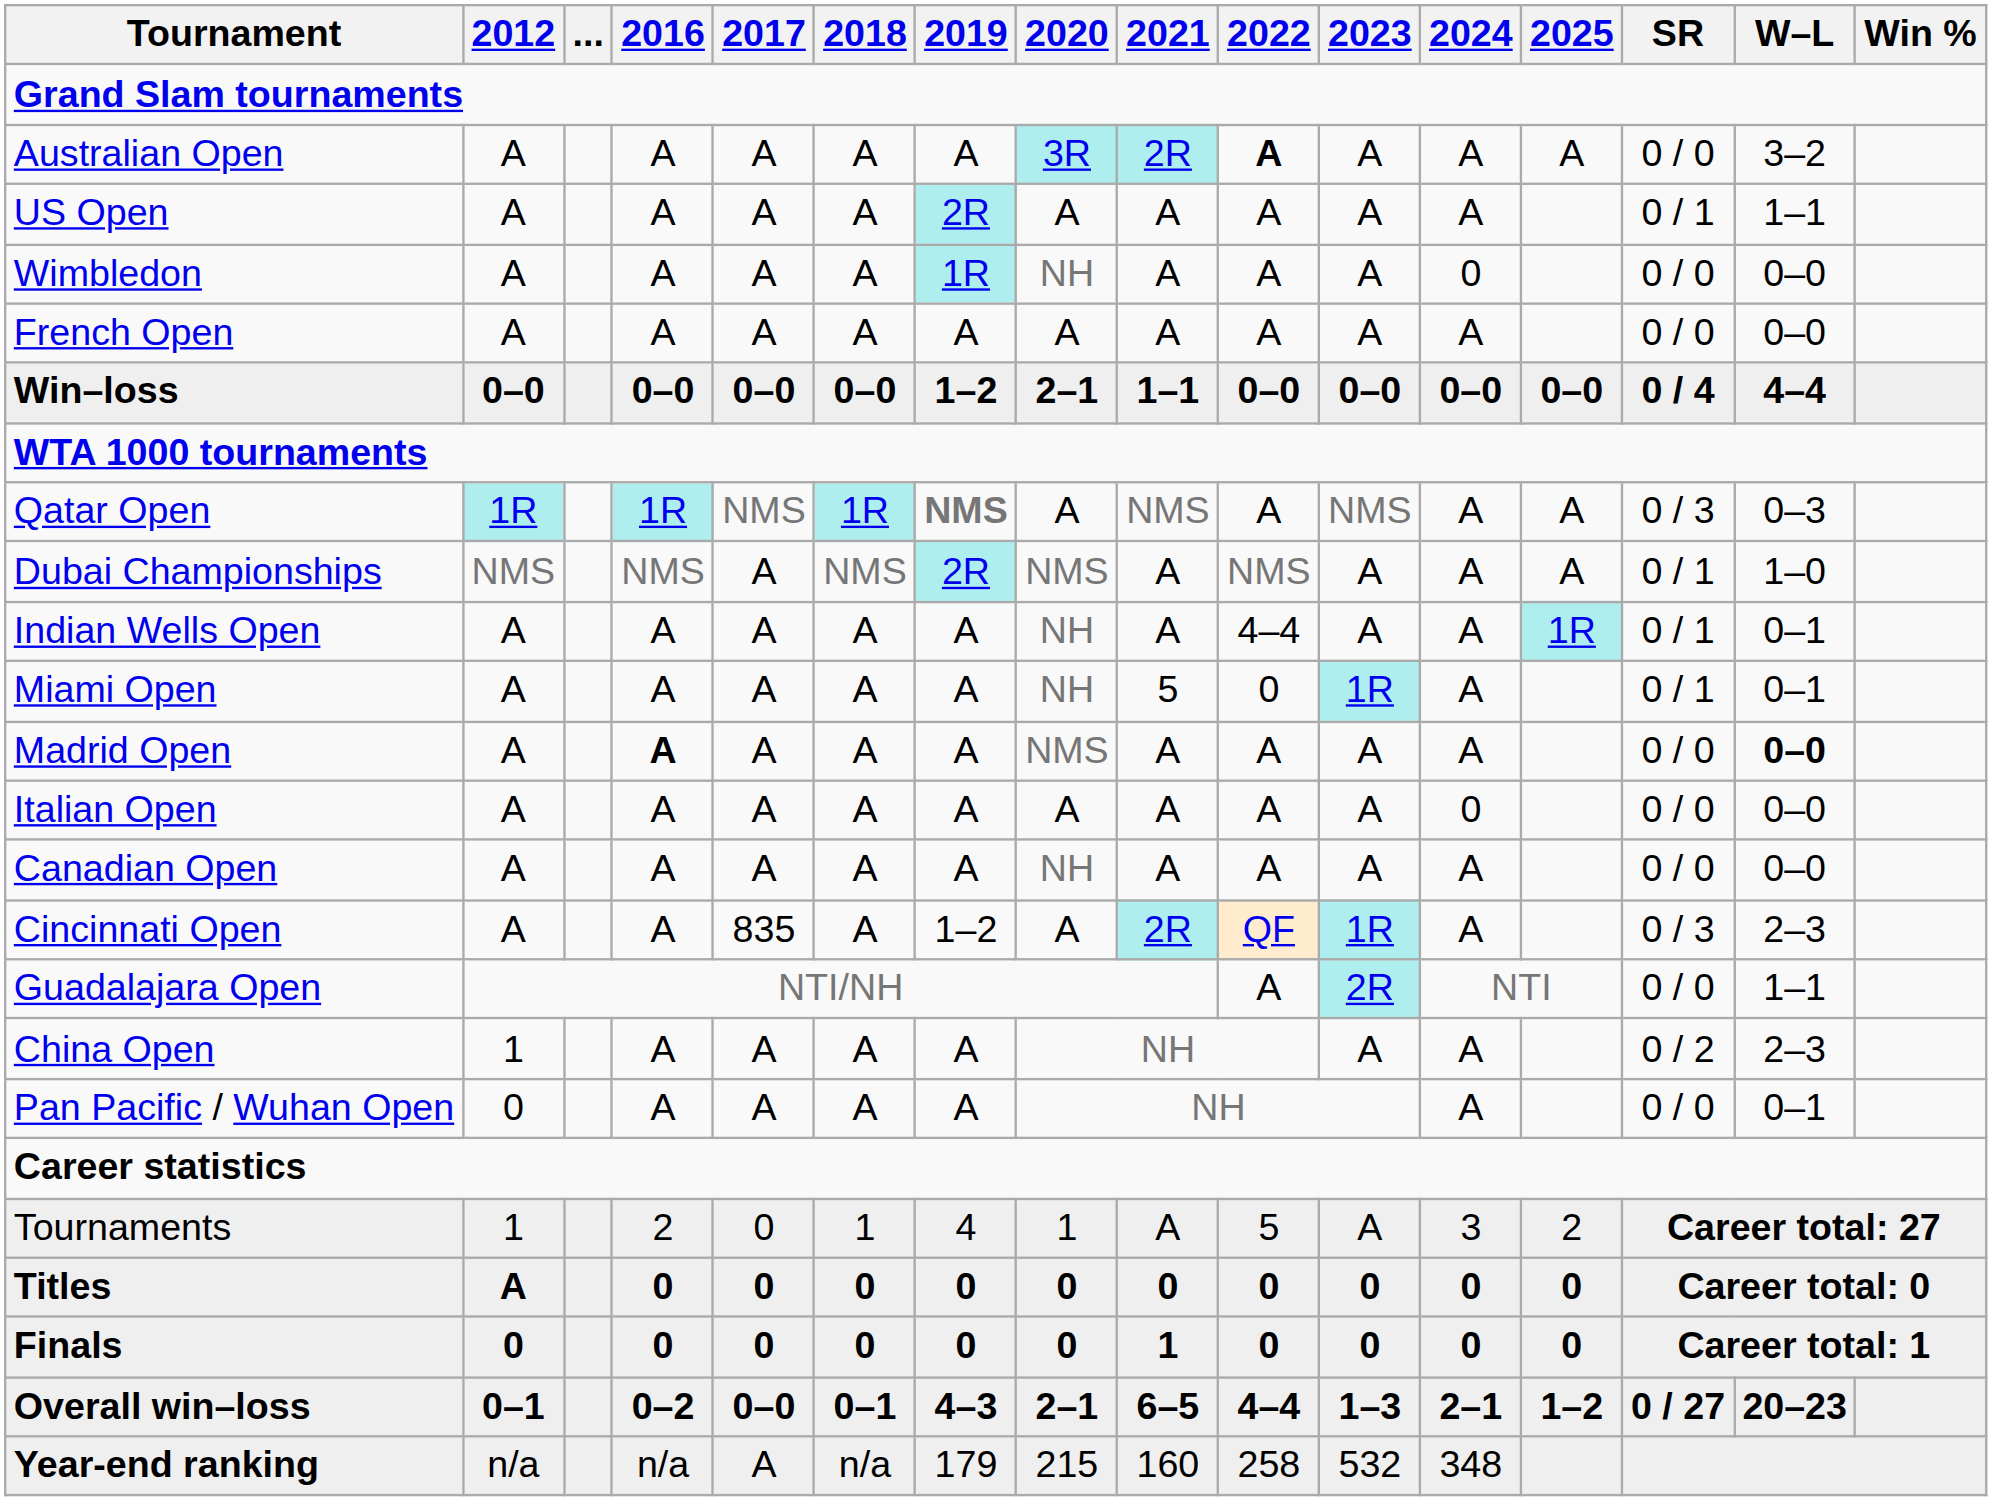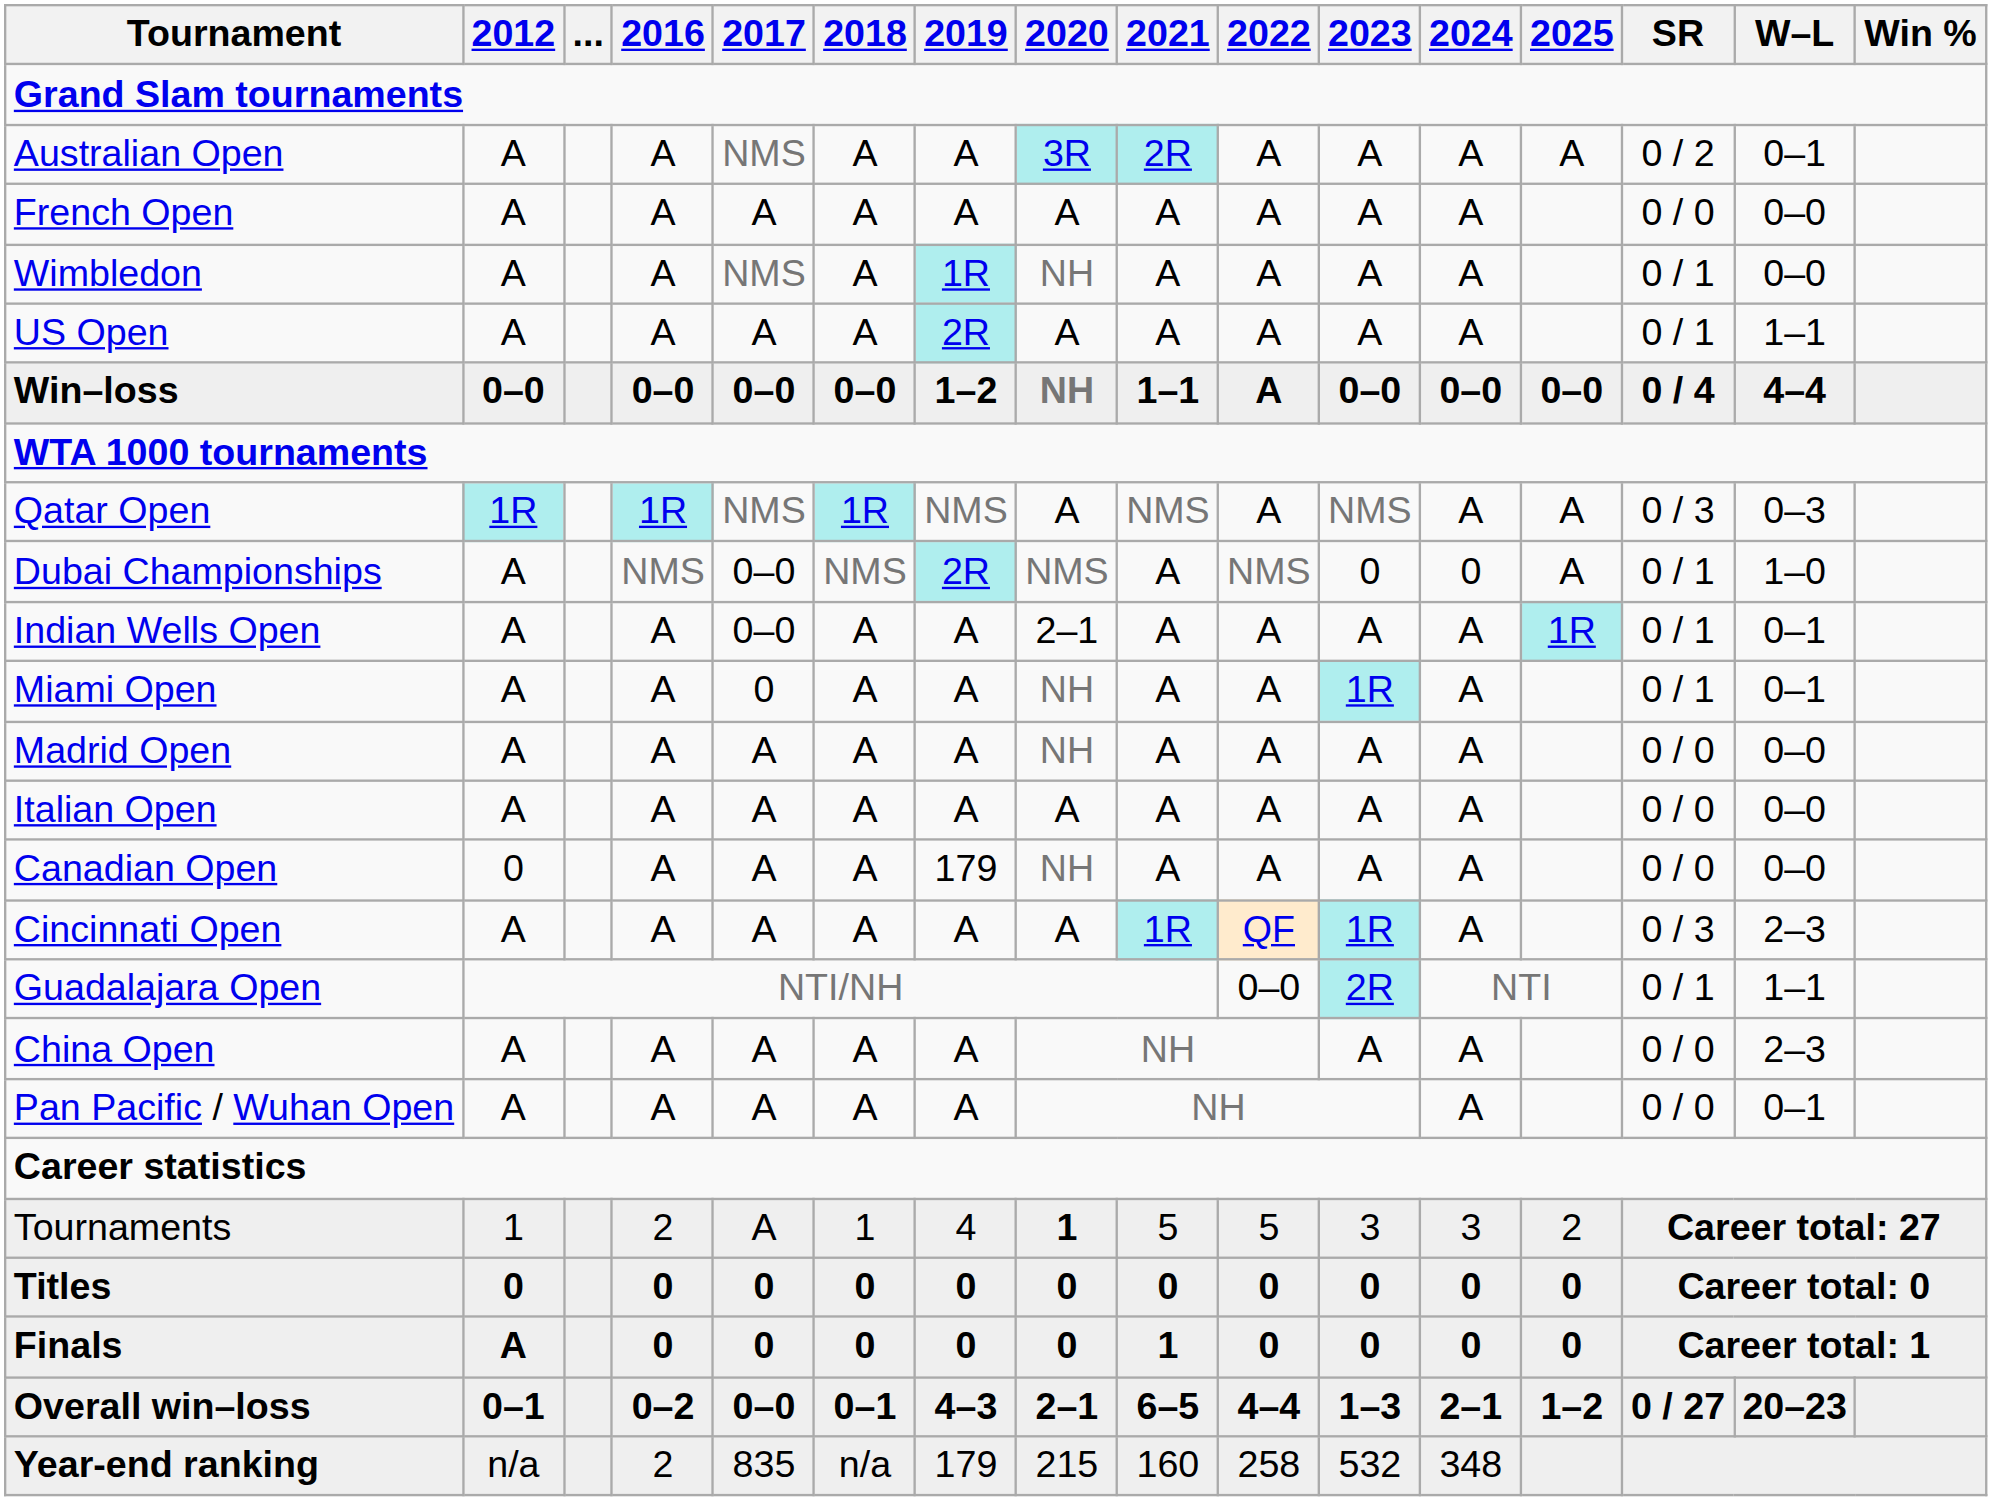 <table class="wikitable" style=text-align:center>
 <tr>
 <th>Tournament</th>
 <th><a href='#'>2012</a></th>
 <th>...</th>
 <th><a href='#'>2016</a></th>
 <th><a href='#'>2017</a></th>
 <th><a href='#'>2018</a></th>
 <th><a href='#'>2019</a></th>
 <th><a href='#'>2020</a></th>
 <th><a href='#'>2021</a></th>
 <th><a href='#'>2022</a></th>
 <th><a href='#'>2023</a></th>
 <th><a href='#'>2024</a></th>
 <th><a href='#'>2025</a></th>
 <th>SR</th>
 <th>W–L</th>
 <th>Win %</th>
 </tr>
 <tr>
 <td colspan="16" align="left"><strong><a href='#'>Grand Slam tournaments</a></strong></td>
 </tr>
 <tr>
 <td align=left><a href='#'>Australian Open</a></td>
 <td>A</td>
 <td></td>
 <td>A</td>
-<td>A</td>
+<td style=color:#767676>NMS</td>
 <td>A</td>
 <td>A</td>
 <td bgcolor=afeeee><a href='#'>3R</a></td>
 <td bgcolor=afeeee><a href='#'>2R</a></td>
-<td><strong>A</strong></td>
 <td>A</td>
 <td>A</td>
 <td>A</td>
+<td>A</td>
+<td>0 / 2</td>
+<td>0–1</td>
+<td></td>
+</tr>
+<tr>
+<td align=left><a href='#'>French Open</a></td>
+<td>A</td>
+<td></td>
+<td>A</td>
+<td>A</td>
+<td>A</td>
+<td>A</td>
+<td>A</td>
+<td>A</td>
+<td>A</td>
+<td>A</td>
+<td>A</td>
+<td></td>
 <td>0 / 0</td>
-<td>3–2</td>
+<td>0–0</td>
+<td></td>
+</tr>
+<tr>
+<td align=left><a href='#'>Wimbledon</a></td>
+<td>A</td>
+<td></td>
+<td>A</td>
+<td style=color:#767676>NMS</td>
+<td>A</td>
+<td bgcolor=afeeee><a href='#'>1R</a></td>
+<td style=color:#767676>NH</td>
+<td>A</td>
+<td>A</td>
+<td>A</td>
+<td>A</td>
+<td></td>
+<td>0 / 1</td>
+<td>0–0</td>
 <td></td>
 </tr>
 <tr>
 <td align=left><a href='#'>US Open</a></td>
 <td>A</td>
 <td></td>
 <td>A</td>
 <td>A</td>
 <td>A</td>
 <td bgcolor=afeeee><a href='#'>2R</a></td>
 <td>A</td>
 <td>A</td>
 <td>A</td>
 <td>A</td>
 <td>A</td>
 <td></td>
 <td>0 / 1</td>
 <td>1–1</td>
 <td></td>
 </tr>
-<tr>
-<td align=left><a href='#'>Wimbledon</a></td>
-<td>A</td>
-<td></td>
-<td>A</td>
-<td>A</td>
-<td>A</td>
-<td bgcolor=afeeee><a href='#'>1R</a></td>
-<td style=color:#767676>NH</td>
-<td>A</td>
-<td>A</td>
-<td>A</td>
-<td>0</td>
-<td></td>
-<td>0 / 0</td>
-<td>0–0</td>
-<td></td>
-</tr>
-<tr>
-<td align=left><a href='#'>French Open</a></td>
-<td>A</td>
-<td></td>
-<td>A</td>
-<td>A</td>
-<td>A</td>
-<td>A</td>
-<td>A</td>
-<td>A</td>
-<td>A</td>
-<td>A</td>
-<td>A</td>
-<td></td>
-<td>0 / 0</td>
-<td>0–0</td>
-<td></td>
-</tr>
 <tr style=background:#efefef;font-weight:bold>
 <td align=left>Win–loss</td>
 <td>0–0</td>
 <td></td>
 <td>0–0</td>
 <td>0–0</td>
 <td>0–0</td>
 <td>1–2</td>
-<td>2–1</td>
+<td style=color:#767676>NH</td>
 <td>1–1</td>
-<td>0–0</td>
+<td>A</td>
 <td>0–0</td>
 <td>0–0</td>
 <td>0–0</td>
 <td>0 / 4</td>
 <td>4–4</td>
 <td></td>
 </tr>
 <tr>
 <td colspan="16" align="left"><strong><a href='#'>WTA 1000 tournaments</a></strong></td>
 </tr>
 <tr>
 <td align=left><a href='#'>Qatar Open</a></td>
 <td bgcolor=afeeee><a href='#'>1R</a></td>
 <td></td>
 <td bgcolor=afeeee><a href='#'>1R</a></td>
 <td style=color:#767676>NMS</td>
 <td bgcolor=afeeee><a href='#'>1R</a></td>
-<td style=color:#767676><strong>NMS</strong></td>
+<td style=color:#767676>NMS</td>
 <td>A</td>
 <td style=color:#767676>NMS</td>
 <td>A</td>
 <td style=color:#767676>NMS</td>
 <td>A</td>
 <td>A</td>
 <td>0 / 3</td>
 <td>0–3</td>
 <td></td>
 </tr>
 <tr>
 <td align=left><a href='#'>Dubai Championships</a></td>
-<td style=color:#767676>NMS</td>
+<td>A</td>
 <td></td>
 <td style=color:#767676>NMS</td>
-<td>A</td>
+<td>0–0</td>
 <td style=color:#767676>NMS</td>
 <td bgcolor=afeeee><a href='#'>2R</a></td>
 <td style=color:#767676>NMS</td>
 <td>A</td>
 <td style=color:#767676>NMS</td>
-<td>A</td>
-<td>A</td>
+<td>0</td>
+<td>0</td>
 <td>A</td>
 <td>0 / 1</td>
 <td>1–0</td>
 <td></td>
 </tr>
 <tr>
 <td align="left"><a href='#'>Indian Wells Open</a></td>
 <td>A</td>
 <td></td>
 <td>A</td>
+<td>0–0</td>
 <td>A</td>
 <td>A</td>
+<td>2–1</td>
 <td>A</td>
-<td style=color:#767676>NH</td>
 <td>A</td>
-<td>4–4</td>
 <td>A</td>
 <td>A</td>
 <td bgcolor=afeeee><a href='#'>1R</a></td>
 <td>0 / 1</td>
 <td>0–1</td>
 <td></td>
 </tr>
 <tr>
 <td align="left"><a href='#'>Miami Open</a></td>
 <td>A</td>
 <td></td>
 <td>A</td>
-<td>A</td>
+<td>0</td>
 <td>A</td>
 <td>A</td>
 <td style=color:#767676>NH</td>
-<td>5</td>
-<td>0</td>
+<td>A</td>
+<td>A</td>
 <td bgcolor=afeeee><a href='#'>1R</a></td>
 <td>A</td>
 <td></td>
 <td>0 / 1</td>
 <td>0–1</td>
 <td></td>
 </tr>
 <tr>
 <td align="left"><a href='#'>Madrid Open</a></td>
-<td>A</td>
-<td></td>
-<td><strong>A</strong></td>
-<td>A</td>
-<td>A</td>
-<td>A</td>
-<td style=color:#767676>NMS</td>
-<td>A</td>
-<td>A</td>
-<td>A</td>
-<td>A</td>
-<td></td>
-<td>0 / 0</td>
-<td><strong>0–0</strong></td>
-<td></td>
-</tr>
-<tr>
-<td align="left"><a href='#'>Italian Open</a></td>
-<td>A</td>
-<td></td>
-<td>A</td>
-<td>A</td>
-<td>A</td>
-<td>A</td>
-<td>A</td>
-<td>A</td>
-<td>A</td>
-<td>A</td>
-<td>0</td>
-<td></td>
-<td>0 / 0</td>
-<td>0–0</td>
-<td></td>
-</tr>
-<tr>
-<td align="left"><a href='#'>Canadian Open</a></td>
 <td>A</td>
 <td></td>
 <td>A</td>
 <td>A</td>
 <td>A</td>
 <td>A</td>
 <td style=color:#767676>NH</td>
 <td>A</td>
 <td>A</td>
 <td>A</td>
 <td>A</td>
 <td></td>
 <td>0 / 0</td>
 <td>0–0</td>
 <td></td>
 </tr>
 <tr>
+<td align="left"><a href='#'>Italian Open</a></td>
+<td>A</td>
+<td></td>
+<td>A</td>
+<td>A</td>
+<td>A</td>
+<td>A</td>
+<td>A</td>
+<td>A</td>
+<td>A</td>
+<td>A</td>
+<td>A</td>
+<td></td>
+<td>0 / 0</td>
+<td>0–0</td>
+<td></td>
+</tr>
+<tr>
+<td align="left"><a href='#'>Canadian Open</a></td>
+<td>0</td>
+<td></td>
+<td>A</td>
+<td>A</td>
+<td>A</td>
+<td>179</td>
+<td style=color:#767676>NH</td>
+<td>A</td>
+<td>A</td>
+<td>A</td>
+<td>A</td>
+<td></td>
+<td>0 / 0</td>
+<td>0–0</td>
+<td></td>
+</tr>
+<tr>
 <td align="left"><a href='#'>Cincinnati Open</a></td>
 <td>A</td>
 <td></td>
 <td>A</td>
-<td>835</td>
 <td>A</td>
-<td>1–2</td>
 <td>A</td>
-<td bgcolor=afeeee><a href='#'>2R</a></td>
+<td>A</td>
+<td>A</td>
+<td bgcolor=afeeee><a href='#'>1R</a></td>
 <td bgcolor=ffebcd><a href='#'>QF</a></td>
 <td bgcolor=afeeee><a href='#'>1R</a></td>
 <td>A</td>
 <td></td>
 <td>0 / 3</td>
 <td>2–3</td>
 <td></td>
 </tr>
 <tr>
 <td align="left"><a href='#'>Guadalajara Open</a></td>
 <td colspan=8 style=color:#767676>NTI/NH</td>
-<td>A</td>
+<td>0–0</td>
 <td bgcolor=afeeee><a href='#'>2R</a></td>
 <td colspan=2 style=color:#767676>NTI</td>
-<td>0 / 0</td>
+<td>0 / 1</td>
 <td>1–1</td>
 <td></td>
 </tr>
 <tr>
 <td align=left><a href='#'>China Open</a></td>
-<td>1</td>
+<td>A</td>
 <td></td>
 <td>A</td>
 <td>A</td>
 <td>A</td>
 <td>A</td>
 <td colspan=3 style=color:#767676>NH</td>
 <td>A</td>
 <td>A</td>
 <td></td>
-<td>0 / 2</td>
+<td>0 / 0</td>
 <td>2–3</td>
 <td></td>
 </tr>
 <tr>
 <td><a href='#'>Pan Pacific</a> / <a href='#'>Wuhan Open</a></td>
-<td>0</td>
+<td>A</td>
 <td></td>
 <td>A</td>
 <td>A</td>
 <td>A</td>
 <td>A</td>
 <td colspan=4 style=color:#767676>NH</td>
 <td>A</td>
 <td></td>
 <td>0 / 0</td>
 <td>0–1</td>
 <td></td>
 </tr>
 <tr>
 <td colspan="16" align="left"><strong>Career statistics</strong></td>
 </tr>
 <tr bgcolor="efefef">
 <td align="left">Tournaments</td>
 <td>1</td>
 <td></td>
 <td>2</td>
-<td>0</td>
+<td>A</td>
 <td>1</td>
 <td>4</td>
-<td>1</td>
-<td>A</td>
+<td><strong>1</strong></td>
 <td>5</td>
-<td>A</td>
+<td>5</td>
+<td>3</td>
 <td>3</td>
 <td>2</td>
 <td colspan="3"><strong>Career total: 27</strong></td>
 </tr>
 <tr style="background:#efefef;font-weight:bold">
 <td align="left">Titles</td>
-<td>A</td>
+<td>0</td>
 <td></td>
 <td>0</td>
 <td>0</td>
 <td>0</td>
 <td>0</td>
 <td>0</td>
 <td>0</td>
 <td>0</td>
 <td>0</td>
 <td>0</td>
 <td>0</td>
 <td colspan="3">Career total: 0</td>
 </tr>
 <tr style="background:#efefef;font-weight:bold">
 <td align="left">Finals</td>
-<td>0</td>
+<td>A</td>
 <td></td>
 <td>0</td>
 <td>0</td>
 <td>0</td>
 <td>0</td>
 <td>0</td>
 <td>1</td>
 <td>0</td>
 <td>0</td>
 <td>0</td>
 <td>0</td>
 <td colspan="3">Career total: 1</td>
 </tr>
 <tr style="background:#efefef;font-weight:bold">
 <td align="left">Overall win–loss</td>
 <td>0–1</td>
 <td></td>
 <td>0–2</td>
 <td>0–0</td>
 <td>0–1</td>
 <td>4–3</td>
 <td>2–1</td>
 <td>6–5</td>
 <td>4–4</td>
 <td>1–3</td>
 <td>2–1</td>
 <td>1–2</td>
 <td>0 / 27</td>
 <td>20–23</td>
 <td></td>
 </tr>
 <tr bgcolor="efefef">
 <td align="left"><strong>Year-end ranking</strong></td>
 <td>n/a</td>
 <td></td>
-<td>n/a</td>
-<td>A</td>
+<td>2</td>
+<td>835</td>
 <td>n/a</td>
 <td>179</td>
 <td>215</td>
 <td>160</td>
 <td>258</td>
 <td>532</td>
 <td>348</td>
 <td></td>
 <td colspan="3"></td>
 </tr>
 </table>
